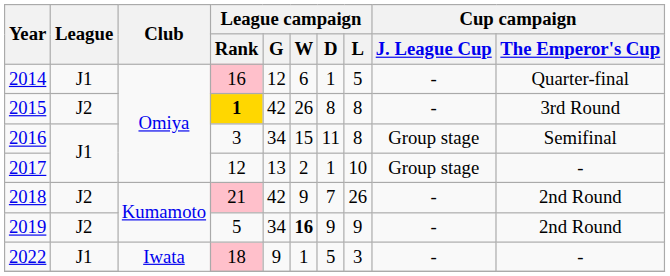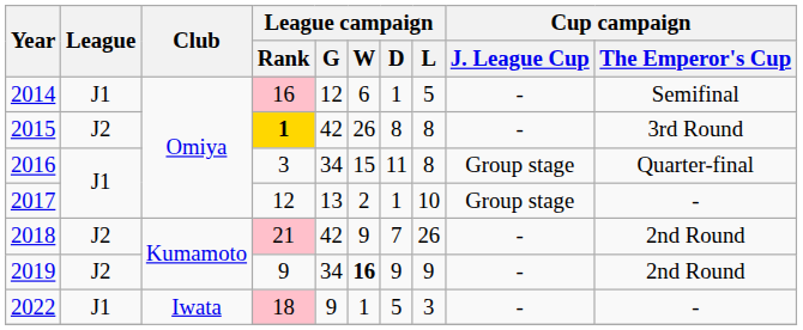 <table class="wikitable" style="text-align: center;">
 <tr>
 <th rowspan="2">Year</th>
 <th rowspan="2">League</th>
 <th rowspan="2">Club</th>
 <th colspan="5">League campaign</th>
 <th colspan="2">Cup campaign</th>
 </tr>
 <tr>
 <th>Rank</th>
 <th>G</th>
 <th>W</th>
 <th>D</th>
 <th>L</th>
 <th><a href='#'>J. League Cup</a></th>
 <th><a href='#'>The Emperor's Cup</a></th>
 </tr>
 <tr>
 <td><a href='#'>2014</a></td>
 <td>J1</td>
 <td rowspan="4"><a href='#'>Omiya</a></td>
 <td bgcolor=pink>16</td>
 <td>12</td>
 <td>6</td>
 <td>1</td>
 <td>5</td>
 <td>-</td>
-<td>Quarter-final</td>
+<td>Semifinal</td>
 </tr>
 <tr>
 <td><a href='#'>2015</a></td>
 <td>J2</td>
 <td bgcolor=gold><strong>1</strong></td>
 <td>42</td>
 <td>26</td>
 <td>8</td>
 <td>8</td>
 <td>-</td>
 <td>3rd Round</td>
 </tr>
 <tr>
 <td><a href='#'>2016</a></td>
 <td rowspan="2">J1</td>
 <td>3</td>
 <td>34</td>
 <td>15</td>
 <td>11</td>
 <td>8</td>
 <td>Group stage</td>
-<td>Semifinal</td>
+<td>Quarter-final</td>
 </tr>
 <tr>
 <td><a href='#'>2017</a></td>
 <td>12</td>
 <td>13</td>
 <td>2</td>
 <td>1</td>
 <td>10</td>
 <td>Group stage</td>
 <td>-</td>
 </tr>
 <tr>
 <td><a href='#'>2018</a></td>
 <td>J2</td>
 <td rowspan="2"><a href='#'>Kumamoto</a></td>
 <td bgcolor=pink>21</td>
 <td>42</td>
 <td>9</td>
 <td>7</td>
 <td>26</td>
 <td>-</td>
 <td>2nd Round</td>
 </tr>
 <tr>
 <td><a href='#'>2019</a></td>
 <td>J2</td>
-<td>5</td>
+<td>9</td>
 <td>34</td>
 <td><strong>16</strong></td>
 <td>9</td>
 <td>9</td>
 <td>-</td>
 <td>2nd Round</td>
 </tr>
 <tr>
 <td><a href='#'>2022</a></td>
 <td>J1</td>
 <td rowspan="4"><a href='#'>Iwata</a></td>
 <td bgcolor=pink>18</td>
 <td>9</td>
 <td>1</td>
 <td>5</td>
 <td>3</td>
 <td>-</td>
 <td>-</td>
 </tr>
 <tr>
 </tr>
 </table>
